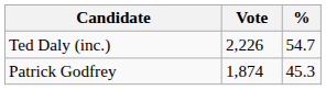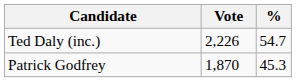 <table class="wikitable">
 <tr>
 <th bgcolor="#DDDDFF" width="200px">Candidate</th>
 <th bgcolor="#DDDDFF" width="50px">Vote</th>
 <th bgcolor="#DDDDFF" width="30px">%</th>
 </tr>
 <tr>
 <td>Ted Daly (inc.)</td>
 <td>2,226</td>
 <td>54.7</td>
 </tr>
 <tr>
 <td>Patrick Godfrey</td>
-<td>1,874</td>
+<td>1,870</td>
 <td>45.3</td>
 </tr>
 </table>
